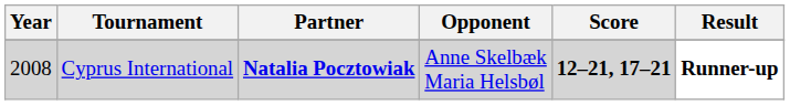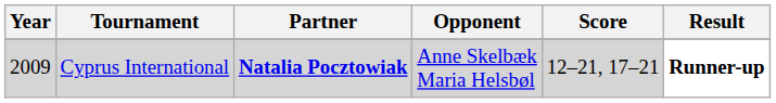 <table class="sortable wikitable" style="font-size: 90%;">
 <tr>
 <th>Year</th>
 <th>Tournament</th>
 <th>Partner</th>
 <th>Opponent</th>
 <th>Score</th>
 <th>Result</th>
 </tr>
 <tr>
 </tr>
 <tr style="background:#D5D5D5">
-<td align="center">2008</td>
+<td align="center">2009</td>
 <td align="left"><a href='#'>Cyprus International</a></td>
 <td align="left"><strong> <a href='#'>Natalia Pocztowiak</a></strong></td>
 <td align="left"> <a href='#'>Anne Skelbæk</a><br> <a href='#'>Maria Helsbøl</a></td>
-<td align="left"><strong>12–21, 17–21</strong></td>
+<td align="left">12–21, 17–21</td>
 <td style="text-align:left; background:white"> <strong>Runner-up</strong></td>
 </tr>
 </table>
